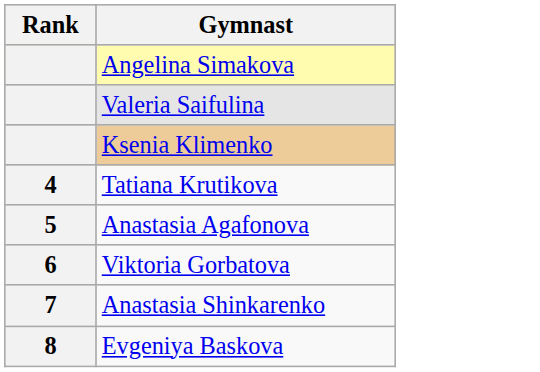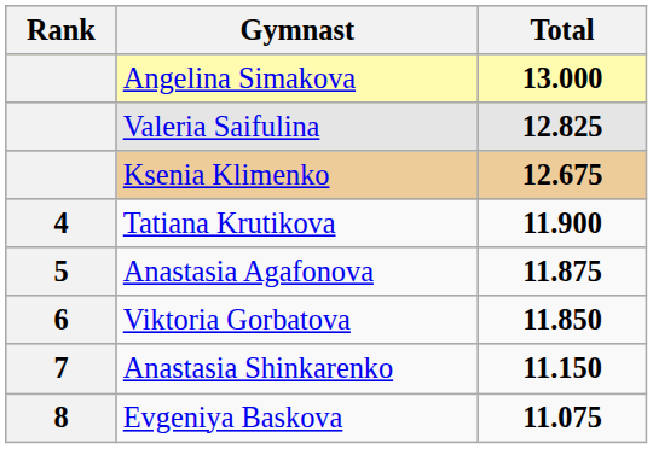 <table class="wikitable sortable" style="text-align:center; font-size:95%">
 <tr>
 <th scope="col" style="width:50px;">Rank</th>
 <th scope="col" style="width:180px;">Gymnast</th>
+<th scope="col" style="width:80px;">Total</th>
 </tr>
 <tr style="background:#fffcaf;">
 <th scope=row style="text-align:center"></th>
 <td style="text-align:left;"><a href='#'>Angelina Simakova</a></td>
+<td><strong>13.000</strong></td>
 </tr>
 <tr style="background:#e5e5e5;">
 <th scope=row style="text-align:center"></th>
 <td style="text-align:left;"><a href='#'>Valeria Saifulina</a></td>
+<td><strong>12.825</strong></td>
 </tr>
 <tr style="background:#ec9;">
 <th scope=row style="text-align:center"></th>
 <td style="text-align:left;"><a href='#'>Ksenia Klimenko</a></td>
+<td><strong>12.675</strong></td>
 </tr>
 <tr>
 <th scope=row style="text-align:center">4</th>
 <td style="text-align:left;"><a href='#'>Tatiana Krutikova</a></td>
+<td><strong>11.900</strong></td>
 </tr>
 <tr>
 <th scope=row style="text-align:center">5</th>
 <td style="text-align:left;"><a href='#'>Anastasia Agafonova</a></td>
+<td><strong>11.875</strong></td>
 </tr>
 <tr>
 <th scope=row style="text-align:center">6</th>
 <td style="text-align:left;"><a href='#'>Viktoria Gorbatova</a></td>
+<td><strong>11.850</strong></td>
 </tr>
 <tr>
 <th scope=row style="text-align:center">7</th>
 <td style="text-align:left;"><a href='#'>Anastasia Shinkarenko</a></td>
+<td><strong>11.150</strong></td>
 </tr>
 <tr>
 <th scope=row style="text-align:center">8</th>
 <td style="text-align:left;"><a href='#'>Evgeniya Baskova</a></td>
+<td><strong>11.075</strong></td>
 </tr>
 </table>
